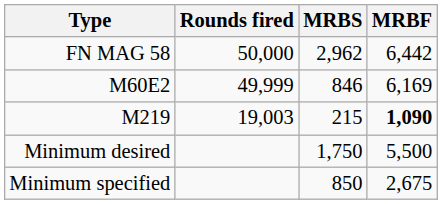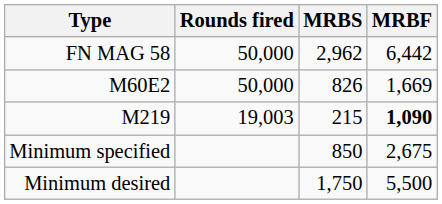 <table class="wikitable" style=text-align:right;>
 <tr>
 <th>Type</th>
 <th>Rounds fired</th>
 <th>MRBS</th>
 <th>MRBF</th>
 </tr>
 <tr>
 <td>FN MAG 58</td>
 <td>50,000</td>
 <td>2,962</td>
 <td>6,442</td>
 </tr>
 <tr>
 <td>M60E2</td>
-<td>49,999</td>
-<td>846</td>
-<td>6,169</td>
+<td>50,000</td>
+<td>826</td>
+<td>1,669</td>
 </tr>
 <tr>
 <td>M219</td>
 <td>19,003</td>
 <td>215</td>
 <td><strong>1,090</strong></td>
 </tr>
 <tr>
+<td>Minimum specified</td>
+<td></td>
+<td>850</td>
+<td>2,675</td>
+</tr>
+<tr>
 <td>Minimum desired</td>
 <td></td>
 <td>1,750</td>
 <td>5,500</td>
 </tr>
-<tr>
-<td>Minimum specified</td>
-<td></td>
-<td>850</td>
-<td>2,675</td>
-</tr>
 </table>
